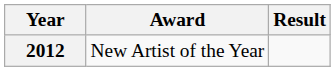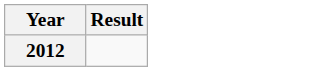 <table class="wikitable">
 <tr>
 <th style="width:60px;">Year</th>
-<th>Award</th>
 <th>Result</th>
 </tr>
 <tr>
 <th>2012</th>
-<td>New Artist of the Year</td>
 <td></td>
 </tr>
 </table>
